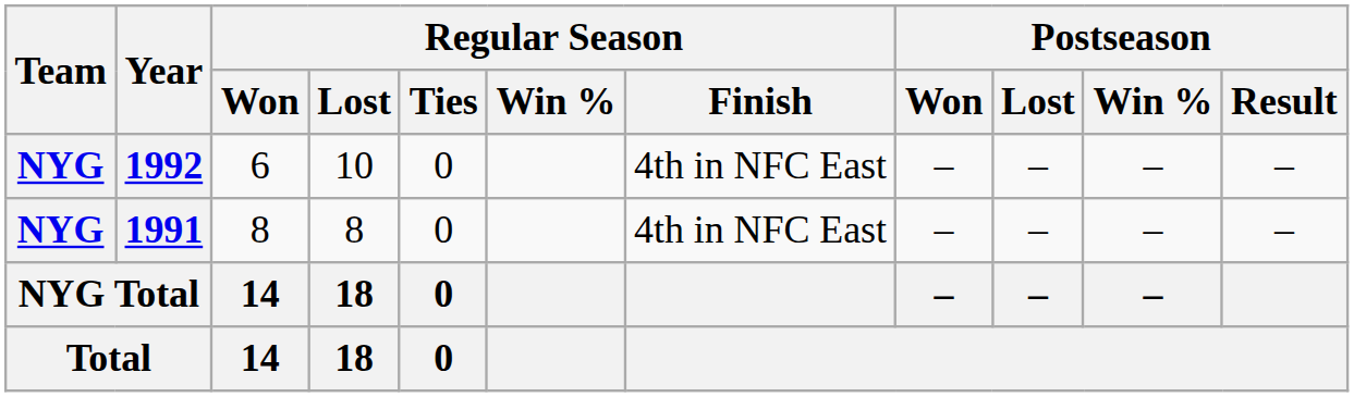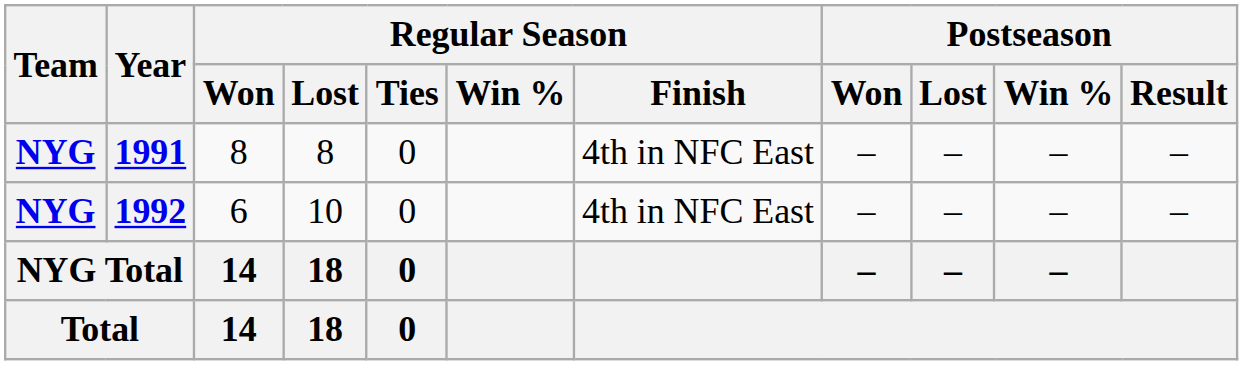 <table class="wikitable" style="font-size: 95%; text-align:center;">
 <tr>
 <th rowspan="2">Team</th>
 <th rowspan="2">Year</th>
 <th colspan="5">Regular Season</th>
 <th colspan="4">Postseason</th>
 </tr>
 <tr>
 <th>Won</th>
 <th>Lost</th>
 <th>Ties</th>
 <th>Win %</th>
 <th>Finish</th>
 <th>Won</th>
 <th>Lost</th>
 <th>Win %</th>
 <th>Result</th>
 </tr>
 <tr>
 <th><a href='#'>NYG</a></th>
-<th><a href='#'>1992</a></th>
-<td>6</td>
-<td>10</td>
+<th><a href='#'>1991</a></th>
+<td>8</td>
+<td>8</td>
 <td>0</td>
 <td></td>
 <td>4th in NFC East</td>
 <td>–</td>
 <td>–</td>
 <td>–</td>
 <td>–</td>
 </tr>
 <tr>
 <th><a href='#'>NYG</a></th>
-<th><a href='#'>1991</a></th>
-<td>8</td>
-<td>8</td>
+<th><a href='#'>1992</a></th>
+<td>6</td>
+<td>10</td>
 <td>0</td>
 <td></td>
 <td>4th in NFC East</td>
 <td>–</td>
 <td>–</td>
 <td>–</td>
 <td>–</td>
 </tr>
 <tr>
 <th colspan="2">NYG Total</th>
 <th>14</th>
 <th>18</th>
 <th>0</th>
 <th></th>
 <th></th>
 <th>–</th>
 <th>–</th>
 <th>–</th>
 <th></th>
 </tr>
 <tr>
 <th colspan="2">Total</th>
 <th>14</th>
 <th>18</th>
 <th>0</th>
 <th></th>
 <th colspan="5"></th>
 </tr>
 </table>
